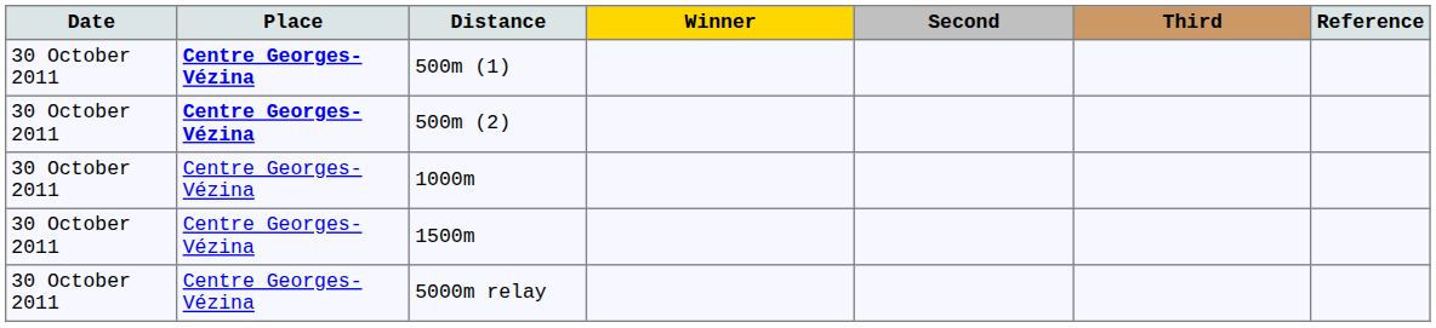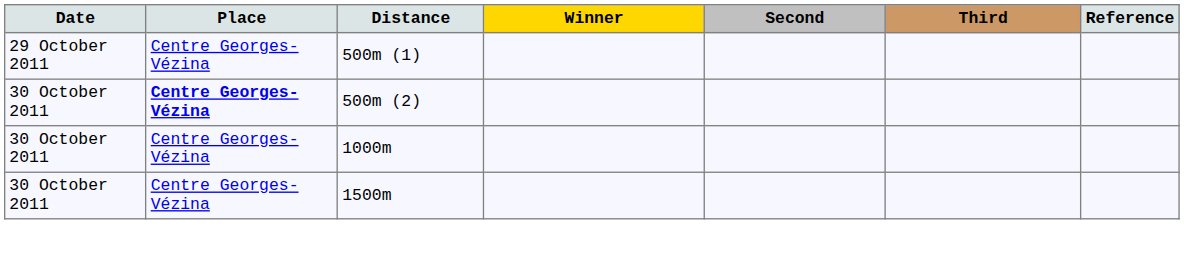 <table bgcolor="#f7f8ff" cellpadding="3" cellspacing="0" border="1" style="font-size: 95%; border: gray solid 1px; border-collapse: collapse;">
 <tr bgcolor="#CCCCCC">
 <td align="center" bgcolor="#DCE5E5" width="150"><strong>Date</strong></td>
 <td align="center" bgcolor="#DCE5E5" width="220"><strong>Place</strong></td>
 <td align="center" bgcolor="#DCE5E5" width="150"><strong>Distance</strong></td>
 <td align="center" bgcolor="gold" width="280"><strong>Winner</strong></td>
 <td align="center" bgcolor="silver" width="220"><strong>Second</strong></td>
 <td align="center" bgcolor="CC9966" width="250"><strong>Third</strong></td>
 <td align="center" bgcolor="#DCE5E5" width="30"><strong>Reference</strong></td>
 </tr>
 <tr align="left">
-<td>30 October 2011</td>
-<td><strong><a href='#'>Centre Georges-Vézina</a></strong></td>
+<td>29 October 2011</td>
+<td><a href='#'>Centre Georges-Vézina</a></td>
 <td>500m (1)</td>
 <td></td>
 <td></td>
 <td></td>
 <td></td>
 </tr>
 <tr align="left">
 <td>30 October 2011</td>
 <td><strong><a href='#'>Centre Georges-Vézina</a></strong></td>
 <td>500m (2)</td>
 <td></td>
 <td></td>
 <td></td>
 <td></td>
 </tr>
 <tr align="left">
 <td>30 October 2011</td>
 <td><a href='#'>Centre Georges-Vézina</a></td>
 <td>1000m</td>
 <td></td>
 <td></td>
 <td></td>
 <td></td>
 </tr>
 <tr align="left">
 <td>30 October 2011</td>
 <td><a href='#'>Centre Georges-Vézina</a></td>
 <td>1500m</td>
 <td></td>
 <td></td>
 <td></td>
 <td></td>
 </tr>
-<tr align="left">
-<td>30 October 2011</td>
-<td><a href='#'>Centre Georges-Vézina</a></td>
-<td>5000m relay</td>
-<td></td>
-<td></td>
-<td></td>
-<td></td>
-</tr>
 </table>
